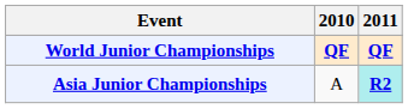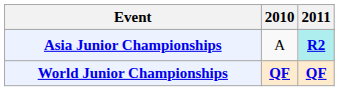 <table style='font-size: 90%; text-align:center;' class='wikitable'>
 <tr>
 <th>Event</th>
 <th>2010</th>
 <th>2011</th>
 </tr>
 <tr>
 </tr>
+<tr style="height: 30px;">
+<td bgcolor=ECF2FF style="width: 240px;align=left"><strong><a href='#'>Asia Junior Championships</a></strong></td>
+<td>A</td>
+<td bgcolor=AFEEEE><a href='#'><strong>R2</strong></a></td>
+</tr>
 <tr>
 <td bgcolor="#ECF2FF"; style="width: 240px;align=left"><strong><a href='#'>World Junior Championships</a></strong></td>
 <td bgcolor=FFEBCD><a href='#'><strong>QF</strong></a></td>
 <td bgcolor=FFEBCD><a href='#'><strong>QF</strong></a></td>
 </tr>
-<tr style="height: 30px;">
-<td bgcolor=ECF2FF style="width: 240px;align=left"><strong><a href='#'>Asia Junior Championships</a></strong></td>
-<td>A</td>
-<td bgcolor=AFEEEE><a href='#'><strong>R2</strong></a></td>
-</tr>
 </table>
